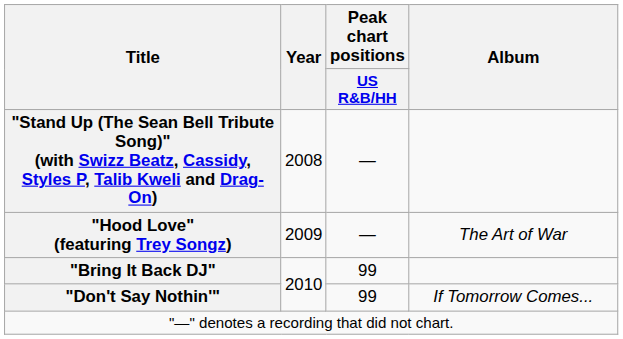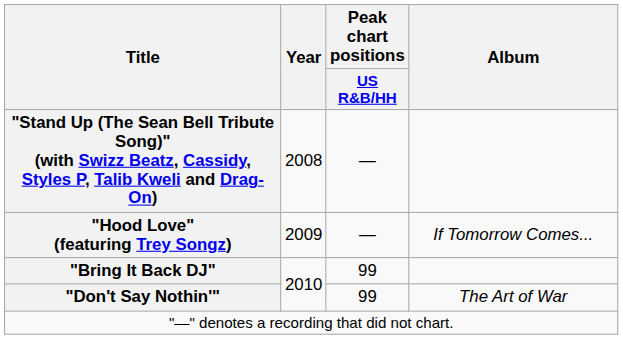 <table class="wikitable plainrowheaders" style="text-align:center;">
 <tr>
 <th scope="col" rowspan="2" style="width:16em;">Title</th>
 <th scope="col" rowspan="2">Year</th>
 <th scope="col">Peak chart positions</th>
 <th scope="col" rowspan="2" style="width:12em;">Album</th>
 </tr>
 <tr>
 <th style="width:3em; font-size:90%"><a href='#'>US<br>R&B/HH</a><br></th>
 </tr>
 <tr>
 <th scope="row">"Stand Up (The Sean Bell Tribute Song)"<br><span>(with <a href='#'>Swizz Beatz</a>, <a href='#'>Cassidy</a>, <a href='#'>Styles P</a>, <a href='#'>Talib Kweli</a> and <a href='#'>Drag-On</a>)</span></th>
 <td>2008</td>
 <td>—</td>
 <td></td>
 </tr>
 <tr>
 <th scope="row">"Hood Love"<br><span>(featuring <a href='#'>Trey Songz</a>)</span></th>
 <td>2009</td>
 <td>—</td>
-<td><em>The Art of War</em></td>
+<td><em>If Tomorrow Comes...</em></td>
 </tr>
 <tr>
 <th scope="row">"Bring It Back DJ"</th>
 <td rowspan="2">2010</td>
 <td>99</td>
 <td></td>
 </tr>
 <tr>
 <th scope="row">"Don't Say Nothin'"</th>
 <td>99</td>
-<td><em>If Tomorrow Comes...</em></td>
+<td><em>The Art of War</em></td>
 </tr>
 <tr>
 <td colspan="7" style="font-size:90%">"—" denotes a recording that did not chart.</td>
 </tr>
 </table>
